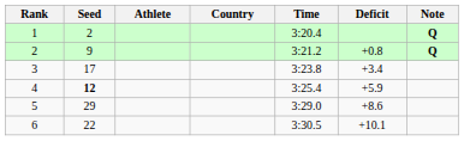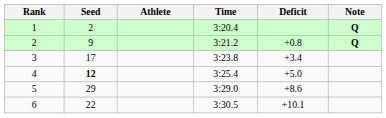 <table class="wikitable sortable" style="text-align:center" width=70%>
 <tr>
 <th>Rank</th>
 <th>Seed</th>
 <th>Athlete</th>
-<th>Country</th>
 <th>Time</th>
 <th>Deficit</th>
 <th>Note</th>
 </tr>
 <tr bgcolor=ccffcc>
 <td>1</td>
 <td>2</td>
-<td align=left></td>
 <td align=left></td>
 <td>3:20.4</td>
 <td></td>
 <td><strong>Q</strong></td>
 </tr>
 <tr bgcolor=ccffcc>
 <td>2</td>
 <td>9</td>
 <td align=left></td>
-<td align=left></td>
 <td>3:21.2</td>
 <td>+0.8</td>
 <td><strong>Q</strong></td>
 </tr>
 <tr>
 <td>3</td>
 <td>17</td>
-<td align=left></td>
 <td align=left></td>
 <td>3:23.8</td>
 <td>+3.4</td>
 <td></td>
 </tr>
 <tr>
 <td>4</td>
 <td><strong>12</strong></td>
 <td align=left></td>
-<td align=left></td>
 <td>3:25.4</td>
-<td>+5.9</td>
+<td>+5.0</td>
 <td></td>
 </tr>
 <tr>
 <td>5</td>
 <td>29</td>
-<td align=left></td>
 <td align=left></td>
 <td>3:29.0</td>
 <td>+8.6</td>
 <td></td>
 </tr>
 <tr>
 <td>6</td>
 <td>22</td>
 <td align=left></td>
-<td align=left></td>
 <td>3:30.5</td>
 <td>+10.1</td>
 <td></td>
 </tr>
 </table>
